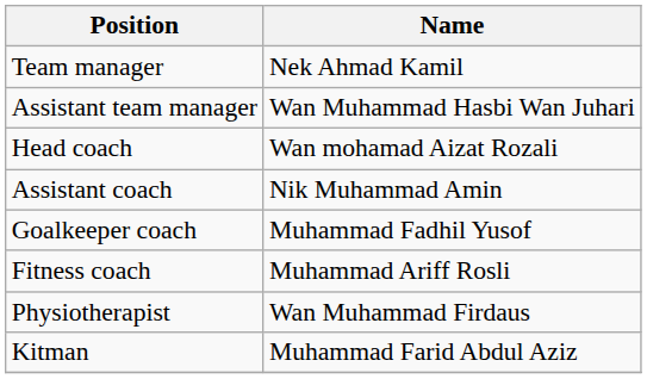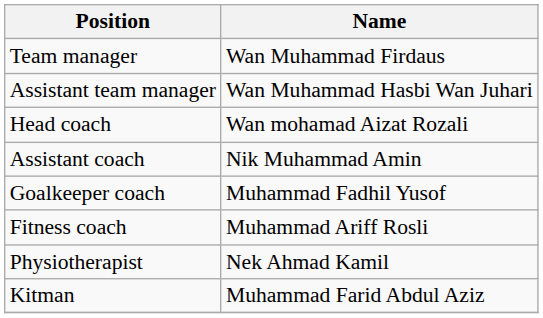 <table class="wikitable">
 <tr>
 <th>Position</th>
 <th>Name</th>
 </tr>
 <tr>
 <td>Team manager</td>
-<td> Nek Ahmad Kamil</td>
+<td> Wan Muhammad Firdaus</td>
 </tr>
 <tr>
 <td>Assistant team manager</td>
 <td> Wan Muhammad Hasbi Wan Juhari</td>
 </tr>
 <tr>
 <td>Head coach</td>
 <td> Wan mohamad Aizat Rozali</td>
 </tr>
 <tr>
 <td>Assistant coach</td>
 <td> Nik Muhammad Amin</td>
 </tr>
 <tr>
 <td>Goalkeeper coach</td>
 <td> Muhammad Fadhil Yusof</td>
 </tr>
 <tr>
 <td>Fitness coach</td>
 <td> Muhammad Ariff Rosli</td>
 </tr>
 <tr>
 <td>Physiotherapist</td>
-<td> Wan Muhammad Firdaus</td>
+<td> Nek Ahmad Kamil</td>
 </tr>
 <tr>
 <td>Kitman</td>
 <td> Muhammad Farid Abdul Aziz</td>
 </tr>
 <tr>
 </tr>
 </table>
